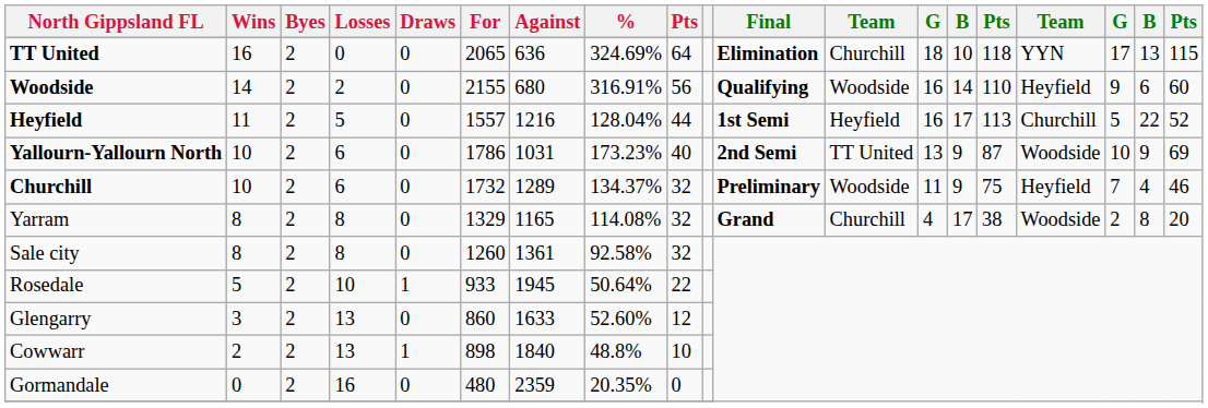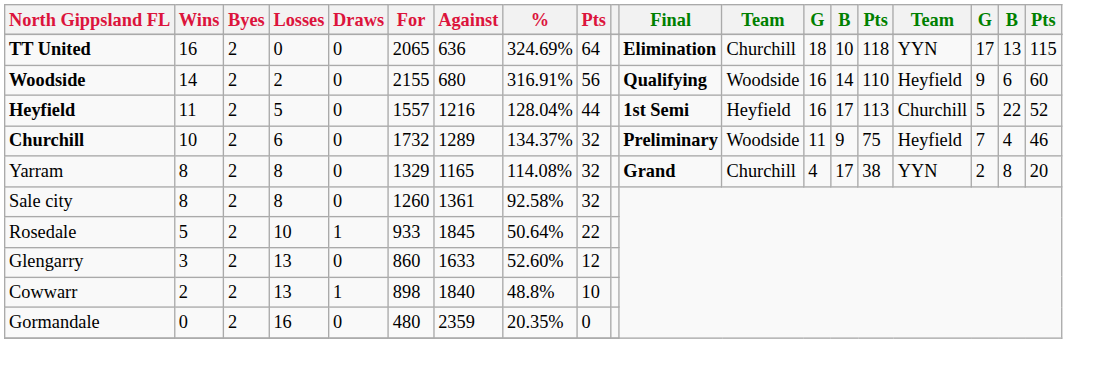 <table style="font-size: 85%; text-align: left;" class="wikitable">
 <tr>
 <th style="color:crimson">North Gippsland FL</th>
 <th style="color:crimson">Wins</th>
 <th style="color:crimson">Byes</th>
 <th style="color:crimson">Losses</th>
 <th style="color:crimson">Draws</th>
 <th style="color:crimson">For</th>
 <th style="color:crimson">Against</th>
 <th style="color:crimson">%</th>
 <th style="color:crimson">Pts</th>
 <th></th>
 <th style="color:green">Final</th>
 <th style="color:green">Team</th>
 <th style="color:green">G</th>
 <th style="color:green">B</th>
 <th style="color:green">Pts</th>
 <th style="color:green">Team</th>
 <th style="color:green">G</th>
 <th style="color:green">B</th>
 <th style="color:green">Pts</th>
 </tr>
 <tr>
 </tr>
 <tr>
 </tr>
 <tr>
 <td><strong>	TT United	</strong></td>
 <td>16</td>
 <td>2</td>
 <td>0</td>
 <td>0</td>
 <td>2065</td>
 <td>636</td>
 <td>324.69%</td>
 <td>64</td>
 <td></td>
 <td><strong>Elimination</strong></td>
 <td>Churchill</td>
 <td>18</td>
 <td>10</td>
 <td>118</td>
 <td>YYN</td>
 <td>17</td>
 <td>13</td>
 <td>115</td>
 </tr>
 <tr>
 <td><strong>	Woodside	</strong></td>
 <td>14</td>
 <td>2</td>
 <td>2</td>
 <td>0</td>
 <td>2155</td>
 <td>680</td>
 <td>316.91%</td>
 <td>56</td>
 <td></td>
 <td><strong>Qualifying</strong></td>
 <td>Woodside</td>
 <td>16</td>
 <td>14</td>
 <td>110</td>
 <td>Heyfield</td>
 <td>9</td>
 <td>6</td>
 <td>60</td>
 </tr>
 <tr>
 <td><strong>	Heyfield	</strong></td>
 <td>11</td>
 <td>2</td>
 <td>5</td>
 <td>0</td>
 <td>1557</td>
 <td>1216</td>
 <td>128.04%</td>
 <td>44</td>
 <td></td>
 <td><strong>1st Semi</strong></td>
 <td>Heyfield</td>
 <td>16</td>
 <td>17</td>
 <td>113</td>
 <td>Churchill</td>
 <td>5</td>
 <td>22</td>
 <td>52</td>
 </tr>
 <tr>
-<td><strong>	Yallourn-Yallourn North	</strong></td>
-<td>10</td>
-<td>2</td>
-<td>6</td>
-<td>0</td>
-<td>1786</td>
-<td>1031</td>
-<td>173.23%</td>
-<td>40</td>
-<td></td>
-<td><strong>2nd Semi</strong></td>
-<td>TT United</td>
-<td>13</td>
-<td>9</td>
-<td>87</td>
-<td>Woodside</td>
-<td>10</td>
-<td>9</td>
-<td>69</td>
-</tr>
-<tr>
 <td><strong>	Churchill	</strong></td>
 <td>10</td>
 <td>2</td>
 <td>6</td>
 <td>0</td>
 <td>1732</td>
 <td>1289</td>
 <td>134.37%</td>
 <td>32</td>
 <td></td>
 <td><strong>Preliminary</strong></td>
 <td>Woodside</td>
 <td>11</td>
 <td>9</td>
 <td>75</td>
 <td>Heyfield</td>
 <td>7</td>
 <td>4</td>
 <td>46</td>
 </tr>
 <tr>
 <td>Yarram</td>
 <td>8</td>
 <td>2</td>
 <td>8</td>
 <td>0</td>
 <td>1329</td>
 <td>1165</td>
 <td>114.08%</td>
 <td>32</td>
 <td></td>
 <td><strong>Grand</strong></td>
 <td>Churchill</td>
 <td>4</td>
 <td>17</td>
 <td>38</td>
-<td>Woodside</td>
+<td>YYN</td>
 <td>2</td>
 <td>8</td>
 <td>20</td>
 </tr>
 <tr>
 <td>Sale city</td>
 <td>8</td>
 <td>2</td>
 <td>8</td>
 <td>0</td>
 <td>1260</td>
 <td>1361</td>
 <td>92.58%</td>
 <td>32</td>
 <td></td>
 </tr>
 <tr>
 <td>Rosedale</td>
 <td>5</td>
 <td>2</td>
 <td>10</td>
 <td>1</td>
 <td>933</td>
-<td>1945</td>
+<td>1845</td>
 <td>50.64%</td>
 <td>22</td>
 <td></td>
 </tr>
 <tr>
 <td>Glengarry</td>
 <td>3</td>
 <td>2</td>
 <td>13</td>
 <td>0</td>
 <td>860</td>
 <td>1633</td>
 <td>52.60%</td>
 <td>12</td>
 <td></td>
 </tr>
 <tr>
 <td>Cowwarr</td>
 <td>2</td>
 <td>2</td>
 <td>13</td>
 <td>1</td>
 <td>898</td>
 <td>1840</td>
 <td>48.8%</td>
 <td>10</td>
 <td></td>
 </tr>
 <tr>
 <td>Gormandale</td>
 <td>0</td>
 <td>2</td>
 <td>16</td>
 <td>0</td>
 <td>480</td>
 <td>2359</td>
 <td>20.35%</td>
 <td>0</td>
 <td></td>
 </tr>
 <tr>
 </tr>
 </table>
